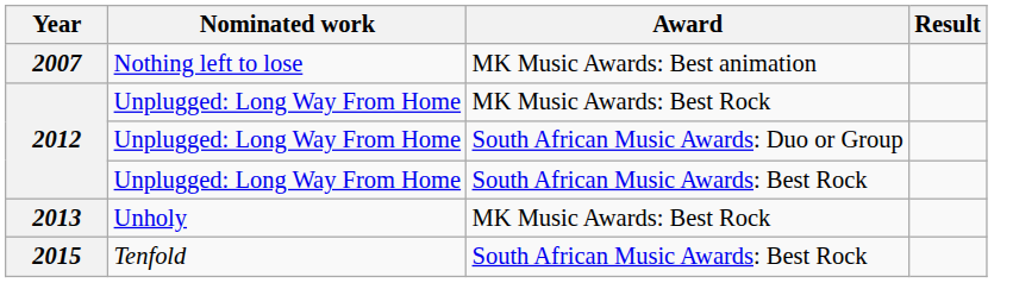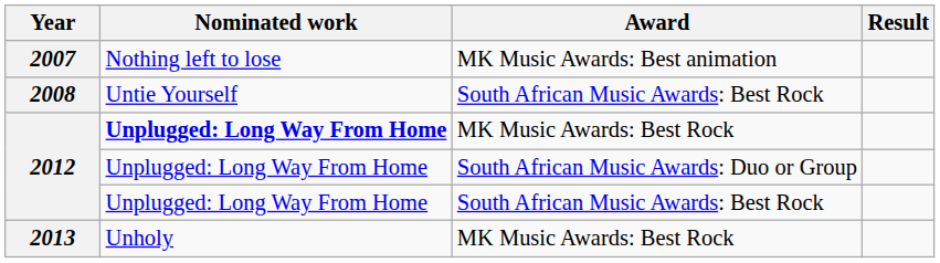 <table class="wikitable">
 <tr>
 <th style="width:60px;">Year</th>
 <th>Nominated work</th>
 <th>Award</th>
 <th>Result</th>
 </tr>
 <tr>
 <th><em>2007</em></th>
 <td><a href='#'>Nothing left to lose</a></td>
 <td>MK Music Awards: Best animation</td>
 <td></td>
 </tr>
 <tr>
+<th><em>2008</em></th>
+<td><a href='#'>Untie Yourself</a></td>
+<td><a href='#'>South African Music Awards</a>: Best Rock</td>
+<td></td>
+</tr>
+<tr>
 <th rowspan="3"><em>2012</em></th>
-<td><a href='#'>Unplugged: Long Way From Home</a></td>
+<td><strong><a href='#'>Unplugged: Long Way From Home</a></strong></td>
 <td>MK Music Awards: Best Rock</td>
 <td></td>
 </tr>
 <tr>
 <td><a href='#'>Unplugged: Long Way From Home</a></td>
 <td><a href='#'>South African Music Awards</a>: Duo or Group</td>
 <td></td>
 </tr>
 <tr>
 <td><a href='#'>Unplugged: Long Way From Home</a></td>
 <td><a href='#'>South African Music Awards</a>: Best Rock</td>
 <td></td>
 </tr>
 <tr>
 <th><em>2013</em></th>
 <td><a href='#'>Unholy</a></td>
 <td>MK Music Awards: Best Rock</td>
 <td></td>
 </tr>
-<tr>
-<th><em>2015</em></th>
-<td><em>Tenfold</em></td>
-<td><a href='#'>South African Music Awards</a>: Best Rock</td>
-<td></td>
-</tr>
 </table>
